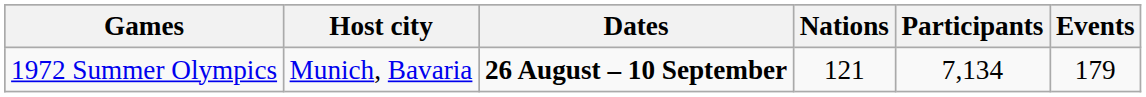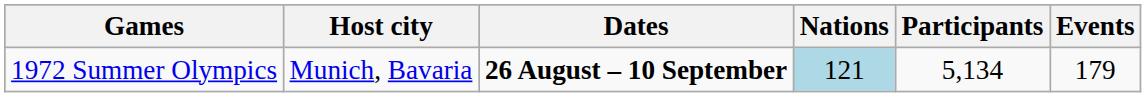 <table class="wikitable">
 <tr>
 <th>Games</th>
 <th>Host city</th>
 <th>Dates</th>
 <th>Nations</th>
 <th>Participants</th>
 <th>Events</th>
 </tr>
 <tr>
 <td><a href='#'>1972 Summer Olympics</a></td>
 <td><a href='#'>Munich</a>, <a href='#'>Bavaria</a></td>
 <td><strong>26 August – 10 September</strong></td>
-<td align="center">121</td>
-<td align="center">7,134</td>
+<td align="center" style="background: lightblue;">121</td>
+<td align="center">5,134</td>
 <td align="center">179</td>
 </tr>
 </table>
